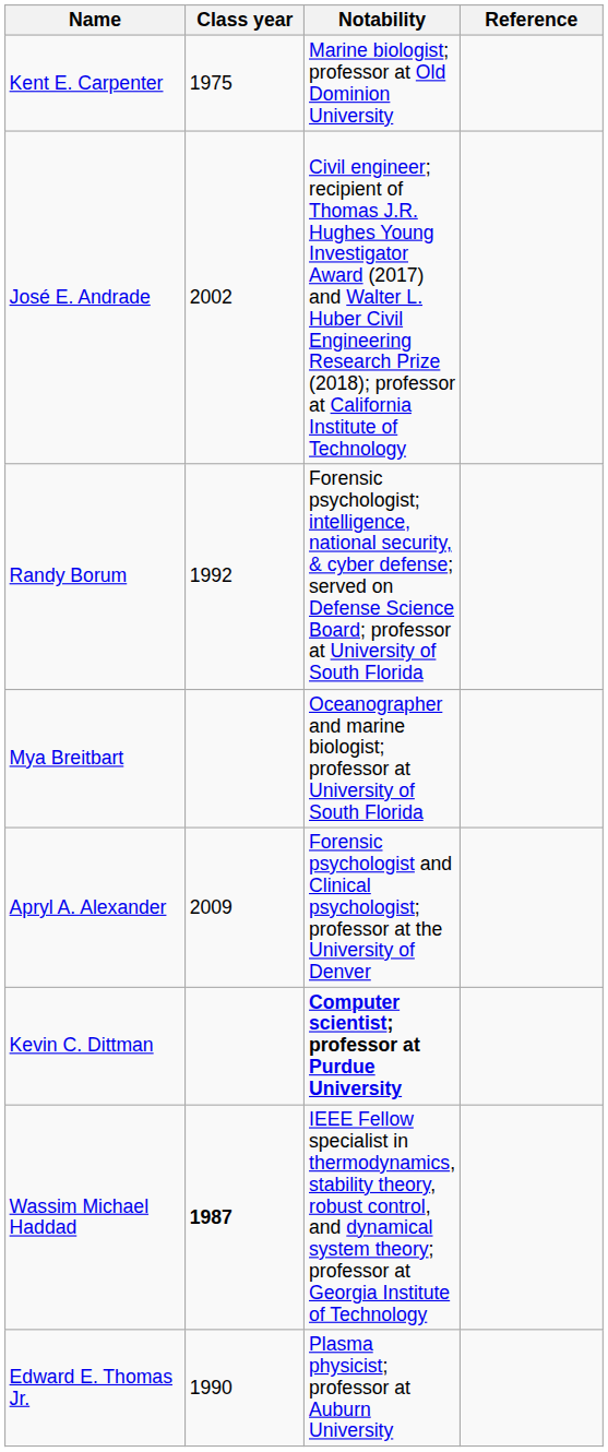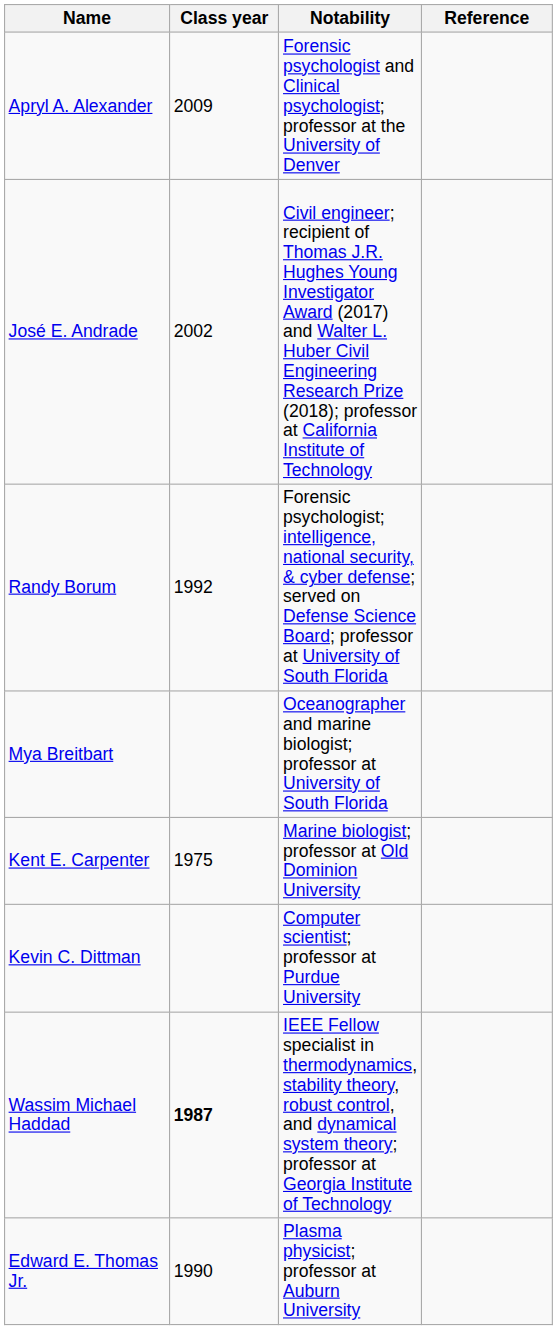 <table class="wikitable sortable" style="width: 80%;">
 <tr valign="top">
 <th style="width: 15em;">Name</th>
 <th style="width: 10em;">Class year</th>
 <th>Notability</th>
 <th class="unsortable"  style="width: 10em;">Reference</th>
 </tr>
 <tr>
-<td><a href='#'>Kent E. Carpenter</a></td>
-<td>1975</td>
-<td><a href='#'>Marine biologist</a>; professor at <a href='#'>Old Dominion University</a></td>
+<td><a href='#'>Apryl A. Alexander</a></td>
+<td>2009</td>
+<td><a href='#'>Forensic psychologist</a> and <a href='#'>Clinical psychologist</a>; professor at the <a href='#'>University of Denver</a></td>
 <td></td>
 </tr>
 <tr>
 <td><a href='#'>José E. Andrade</a></td>
 <td>2002</td>
 <td><br><a href='#'>Civil engineer</a>; recipient of <a href='#'>Thomas J.R. Hughes Young Investigator Award</a> (2017) and <a href='#'>Walter L. Huber Civil Engineering Research Prize</a> (2018); professor at <a href='#'>California Institute of Technology</a></td>
 <td></td>
 </tr>
 <tr>
 <td><a href='#'>Randy Borum</a></td>
 <td>1992</td>
 <td>Forensic psychologist; <a href='#'>intelligence, national security, & cyber defense</a>; served on <a href='#'>Defense Science Board</a>; professor at <a href='#'>University of South Florida</a></td>
 <td></td>
 </tr>
 <tr>
 <td><a href='#'>Mya Breitbart</a></td>
 <td></td>
 <td><a href='#'>Oceanographer</a> and marine biologist; professor at <a href='#'>University of South Florida</a></td>
 <td></td>
 </tr>
 <tr>
-<td><a href='#'>Apryl A. Alexander</a></td>
-<td>2009</td>
-<td><a href='#'>Forensic psychologist</a> and <a href='#'>Clinical psychologist</a>; professor at the <a href='#'>University of Denver</a></td>
+<td><a href='#'>Kent E. Carpenter</a></td>
+<td>1975</td>
+<td><a href='#'>Marine biologist</a>; professor at <a href='#'>Old Dominion University</a></td>
 <td></td>
 </tr>
 <tr>
 <td><a href='#'>Kevin C. Dittman</a></td>
 <td></td>
-<td><strong><a href='#'>Computer scientist</a>; professor at <a href='#'>Purdue University</a></strong></td>
+<td><a href='#'>Computer scientist</a>; professor at <a href='#'>Purdue University</a></td>
 <td></td>
 </tr>
 <tr>
 <td><a href='#'>Wassim Michael Haddad</a></td>
 <td><strong>1987</strong></td>
 <td><a href='#'>IEEE Fellow</a> specialist in <a href='#'>thermodynamics</a>, <a href='#'>stability theory</a>, <a href='#'>robust control</a>, and <a href='#'>dynamical system theory</a>; professor at <a href='#'>Georgia Institute of Technology</a></td>
 <td></td>
 </tr>
 <tr>
 <td><a href='#'>Edward E. Thomas Jr.</a></td>
 <td>1990</td>
 <td><a href='#'>Plasma physicist</a>; professor at <a href='#'>Auburn University</a></td>
 <td></td>
 </tr>
 </table>
